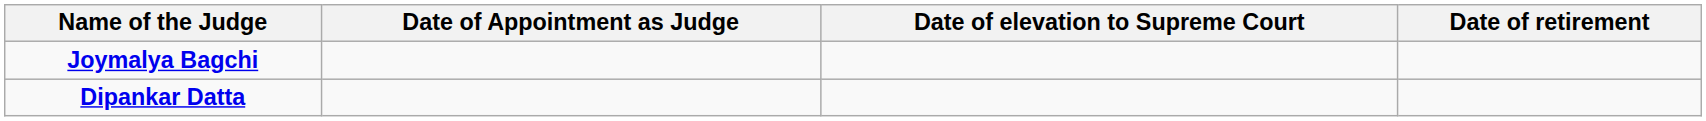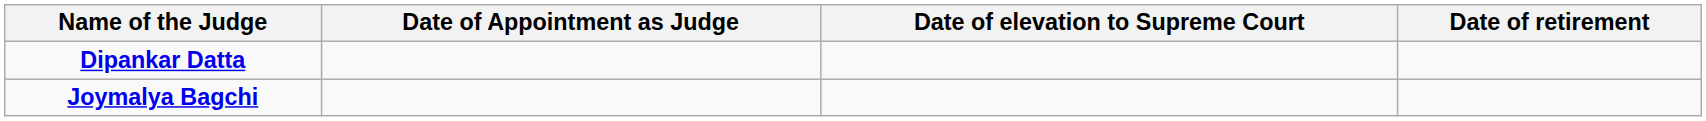 <table class="wikitable static-row-numbers static-row-header" style="text-align:center" width="92%">
 <tr>
 <th>Name of the Judge</th>
 <th>Date of Appointment as Judge</th>
 <th>Date of elevation to Supreme Court</th>
 <th>Date of retirement</th>
 </tr>
 <tr>
+<td><strong><a href='#'>Dipankar Datta</a></strong></td>
+<td></td>
+<td></td>
+<td></td>
+</tr>
+<tr>
 <td><a href='#'><strong>Joymalya Bagchi</strong></a></td>
 <td></td>
 <td></td>
 <td></td>
 </tr>
-<tr>
-<td><strong><a href='#'>Dipankar Datta</a></strong></td>
-<td></td>
-<td></td>
-<td></td>
-</tr>
 </table>
